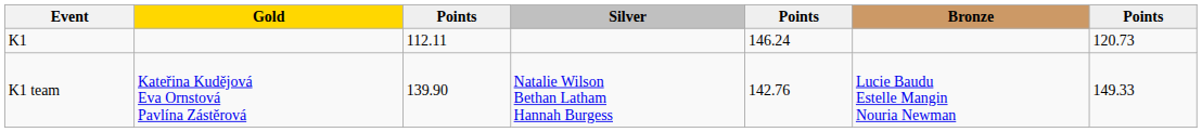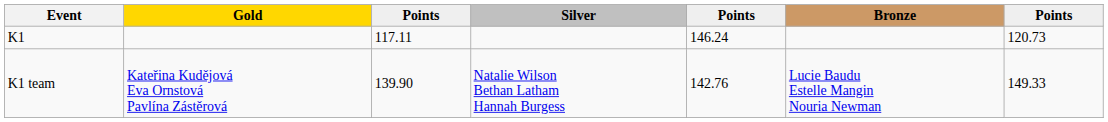 <table class="wikitable" width=100%>
 <tr>
 <th>Event</th>
 <td align=center bgcolor="gold"><strong>Gold</strong></td>
 <td align=center bgcolor="EFEFEF"><strong>Points</strong></td>
 <td align=center bgcolor="silver"><strong>Silver</strong></td>
 <td align=center bgcolor="EFEFEF"><strong>Points</strong></td>
 <td align=center bgcolor="CC9966"><strong>Bronze</strong></td>
 <td align=center bgcolor="EFEFEF"><strong>Points</strong></td>
 </tr>
 <tr>
 <td>K1</td>
 <td></td>
-<td>112.11</td>
+<td>117.11</td>
 <td></td>
 <td>146.24</td>
 <td></td>
 <td>120.73</td>
 </tr>
 <tr>
 <td>K1 team</td>
 <td><br><a href='#'>Kateřina Kudějová</a><br><a href='#'>Eva Ornstová</a><br><a href='#'>Pavlína Zástěrová</a></td>
 <td>139.90</td>
 <td><br><a href='#'>Natalie Wilson</a><br><a href='#'>Bethan Latham</a><br><a href='#'>Hannah Burgess</a></td>
 <td>142.76</td>
 <td><br><a href='#'>Lucie Baudu</a><br><a href='#'>Estelle Mangin</a><br><a href='#'>Nouria Newman</a></td>
 <td>149.33</td>
 </tr>
 </table>
